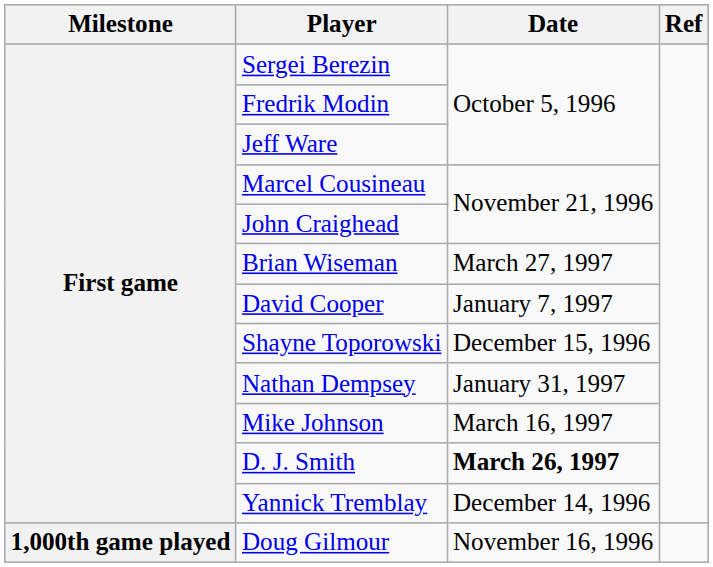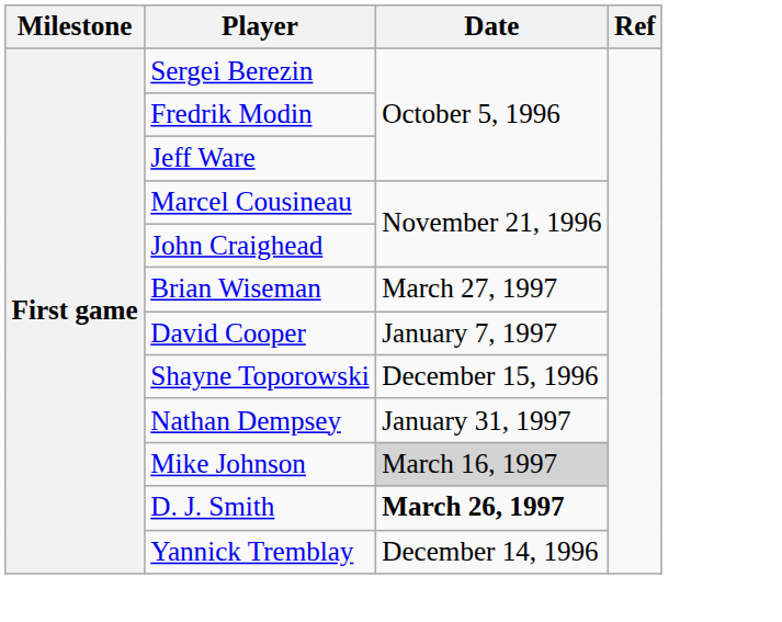 <table class="wikitable">
 <tr>
 <th scope="col">Milestone</th>
 <th scope="col">Player</th>
 <th scope="col">Date</th>
 <th scope="col">Ref</th>
 </tr>
 <tr>
 <th rowspan=12>First game</th>
 <td><a href='#'>Sergei Berezin</a></td>
 <td rowspan=3>October 5, 1996</td>
 <td rowspan=12></td>
 </tr>
 <tr>
 <td><a href='#'>Fredrik Modin</a></td>
 </tr>
 <tr>
 <td><a href='#'>Jeff Ware</a></td>
 </tr>
 <tr>
 <td><a href='#'>Marcel Cousineau</a></td>
 <td rowspan=2>November 21, 1996</td>
 </tr>
 <tr>
 <td><a href='#'>John Craighead</a></td>
 </tr>
 <tr>
 <td><a href='#'>Brian Wiseman</a></td>
 <td>March 27, 1997</td>
 </tr>
 <tr>
 <td><a href='#'>David Cooper</a></td>
 <td>January 7, 1997</td>
 </tr>
 <tr>
 <td><a href='#'>Shayne Toporowski</a></td>
 <td>December 15, 1996</td>
 </tr>
 <tr>
 <td><a href='#'>Nathan Dempsey</a></td>
 <td>January 31, 1997</td>
 </tr>
 <tr>
 <td><a href='#'>Mike Johnson</a></td>
-<td>March 16, 1997</td>
+<td style="background: lightgrey;">March 16, 1997</td>
 </tr>
 <tr>
 <td><a href='#'>D. J. Smith</a></td>
 <td><strong>March 26, 1997</strong></td>
 </tr>
 <tr>
 <td><a href='#'>Yannick Tremblay</a></td>
 <td>December 14, 1996</td>
 </tr>
-<tr>
-<th>1,000th game played</th>
-<td><a href='#'>Doug Gilmour</a></td>
-<td>November 16, 1996</td>
-<td></td>
-</tr>
 </table>
